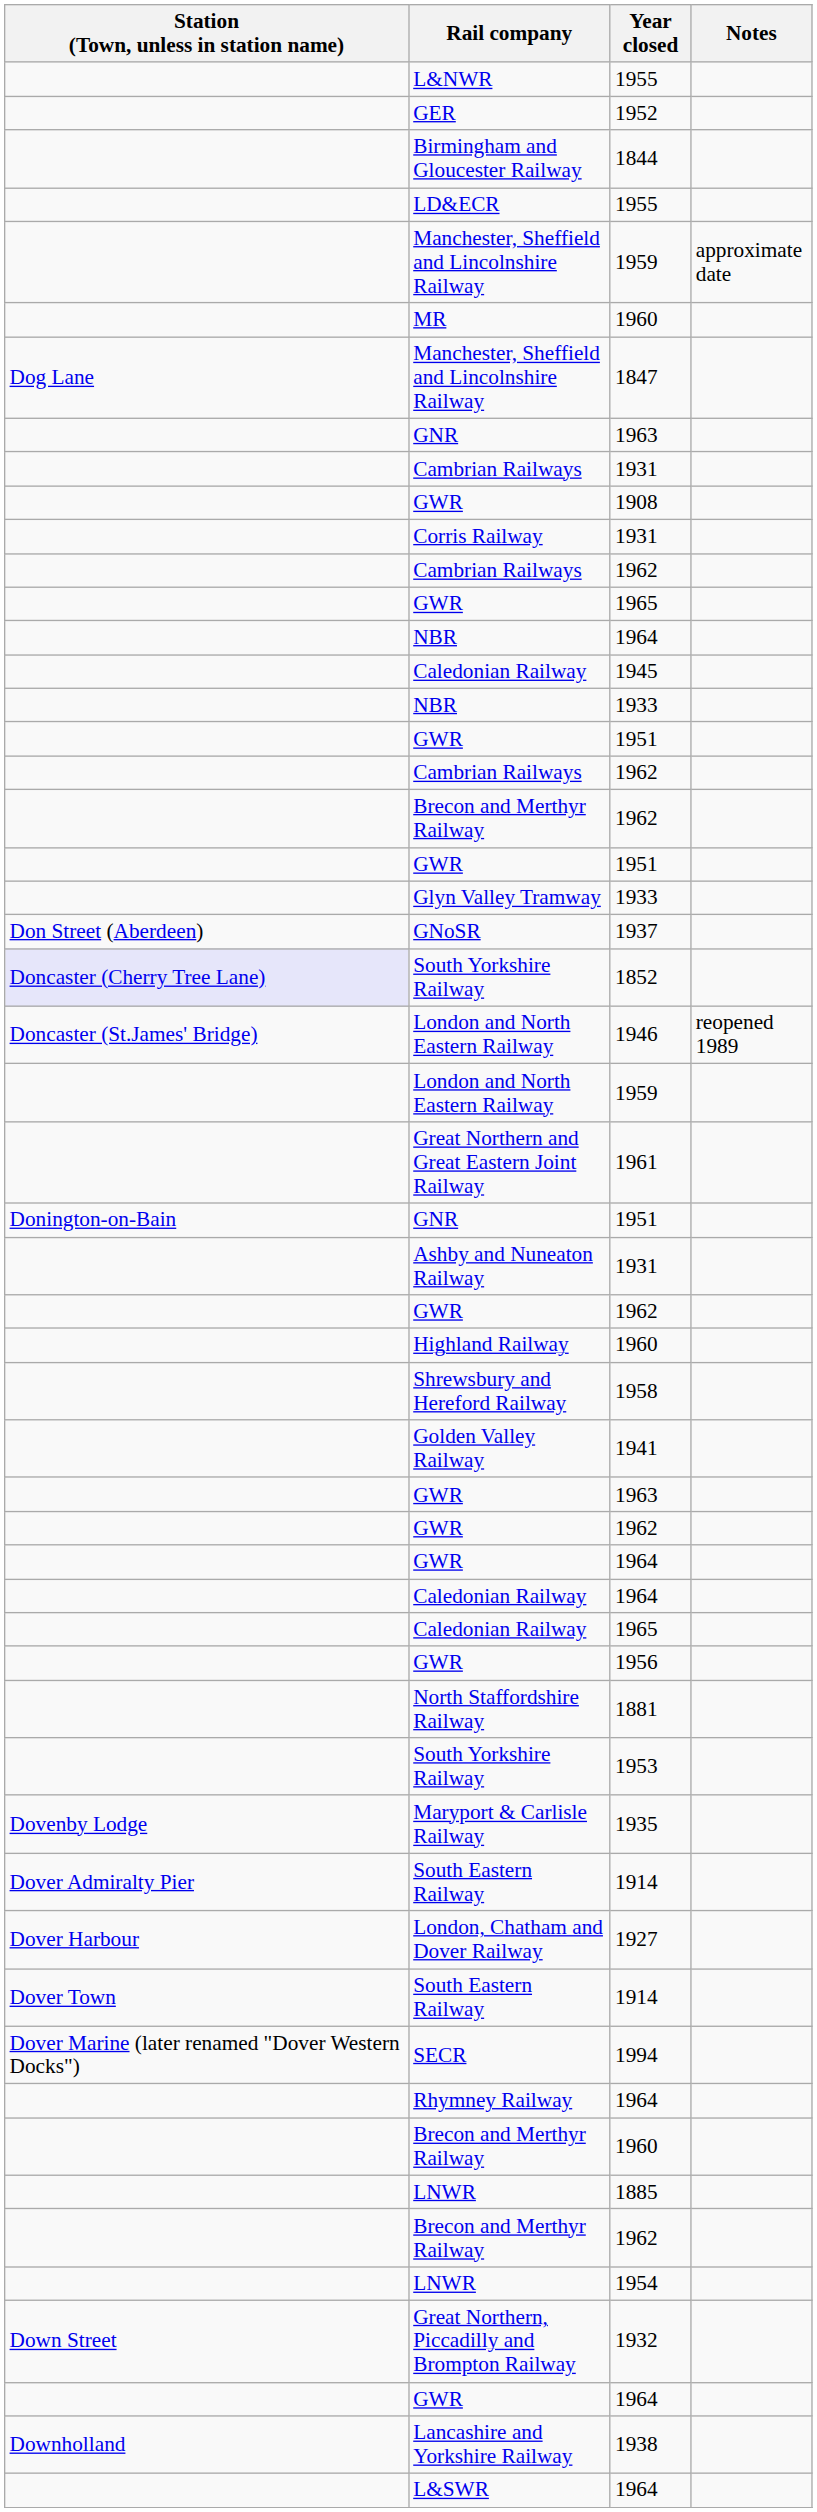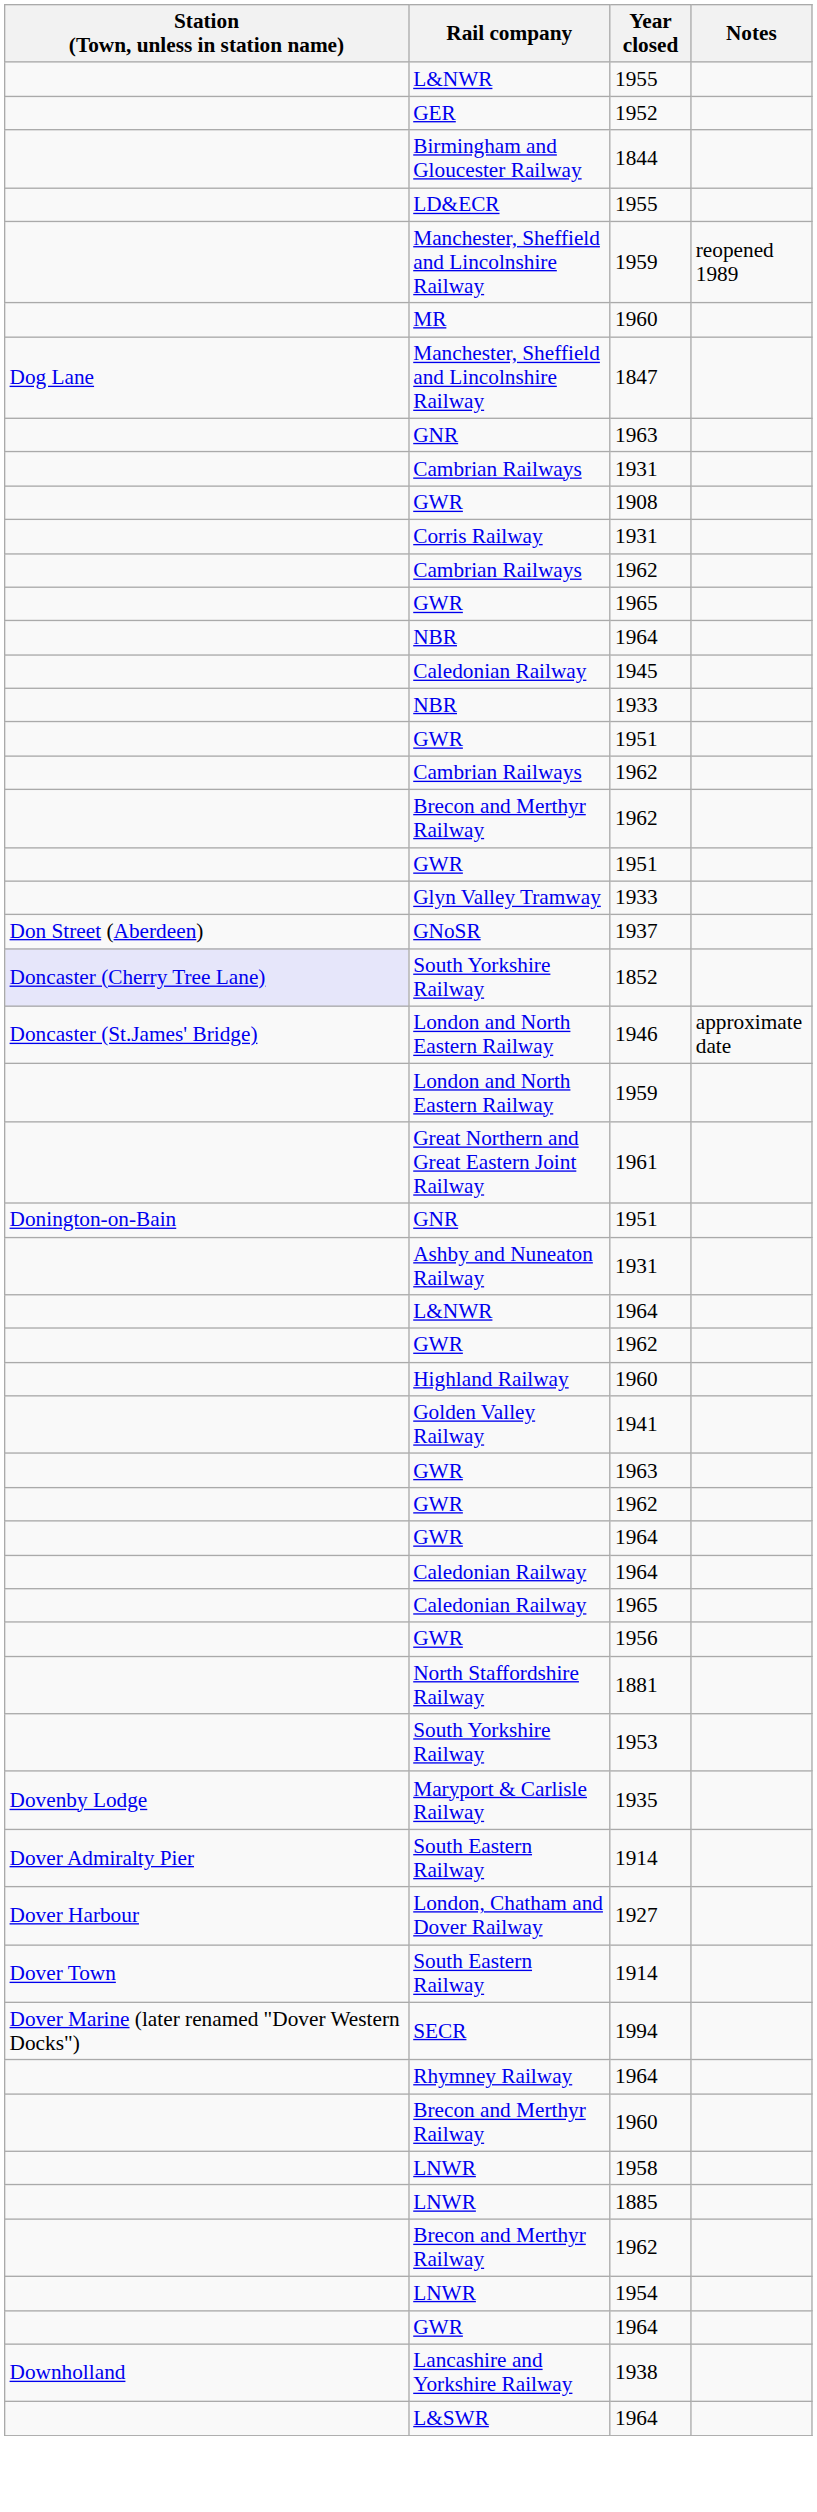 <table class="wikitable sortable">
 <tr>
 <th style="width:50%">Station<br>(Town, unless in station name)</th>
 <th style="width:25%">Rail company</th>
 <th style="width:10%">Year closed</th>
 <th style="width:20%">Notes</th>
 </tr>
 <tr>
 <td></td>
 <td><a href='#'>L&NWR</a></td>
 <td>1955</td>
 <td></td>
 </tr>
 <tr>
 <td></td>
 <td><a href='#'>GER</a></td>
 <td>1952</td>
 <td></td>
 </tr>
 <tr>
 <td></td>
 <td><a href='#'>Birmingham and Gloucester Railway</a></td>
 <td>1844</td>
 <td></td>
 </tr>
 <tr>
 <td></td>
 <td><a href='#'>LD&ECR</a></td>
 <td>1955</td>
 <td></td>
 </tr>
 <tr>
 <td></td>
 <td><a href='#'>Manchester, Sheffield and Lincolnshire Railway</a></td>
 <td>1959</td>
-<td>approximate date</td>
+<td>reopened 1989</td>
 </tr>
 <tr>
 <td></td>
 <td><a href='#'>MR</a></td>
 <td>1960</td>
 <td></td>
 </tr>
 <tr>
 <td><a href='#'>Dog Lane</a></td>
 <td><a href='#'>Manchester, Sheffield and Lincolnshire Railway</a></td>
 <td>1847</td>
 <td></td>
 </tr>
 <tr>
 <td></td>
 <td><a href='#'>GNR</a></td>
 <td>1963</td>
 <td></td>
 </tr>
 <tr>
 <td></td>
 <td><a href='#'>Cambrian Railways</a></td>
 <td>1931</td>
 <td></td>
 </tr>
 <tr>
 <td></td>
 <td><a href='#'>GWR</a></td>
 <td>1908</td>
 </tr>
 <tr>
 <td></td>
 <td><a href='#'>Corris Railway</a></td>
 <td>1931</td>
 <td></td>
 </tr>
 <tr>
 <td></td>
 <td><a href='#'>Cambrian Railways</a></td>
 <td>1962</td>
 <td></td>
 </tr>
 <tr>
 <td></td>
 <td><a href='#'>GWR</a></td>
 <td>1965</td>
 <td></td>
 </tr>
 <tr>
 <td></td>
 <td><a href='#'>NBR</a></td>
 <td>1964</td>
 <td></td>
 </tr>
 <tr>
 <td></td>
 <td><a href='#'>Caledonian Railway</a></td>
 <td>1945</td>
 <td></td>
 </tr>
 <tr>
 <td></td>
 <td><a href='#'>NBR</a></td>
 <td>1933</td>
 <td></td>
 </tr>
 <tr>
 <td></td>
 <td><a href='#'>GWR</a></td>
 <td>1951</td>
 <td></td>
 </tr>
 <tr>
 <td></td>
 <td><a href='#'>Cambrian Railways</a></td>
 <td>1962</td>
 <td></td>
 </tr>
 <tr>
 <td></td>
 <td><a href='#'>Brecon and Merthyr Railway</a></td>
 <td>1962</td>
 <td></td>
 </tr>
 <tr>
 <td></td>
 <td><a href='#'>GWR</a></td>
 <td>1951</td>
 <td></td>
 </tr>
 <tr>
 <td></td>
 <td><a href='#'>Glyn Valley Tramway</a></td>
 <td>1933</td>
 <td></td>
 </tr>
 <tr>
 <td><a href='#'>Don Street</a> (<a href='#'>Aberdeen</a>)</td>
 <td><a href='#'>GNoSR</a></td>
 <td>1937</td>
 <td></td>
 </tr>
 <tr>
 <td style="background: lavender;"><a href='#'>Doncaster (Cherry Tree Lane)</a></td>
 <td><a href='#'>South Yorkshire Railway</a></td>
 <td>1852</td>
 <td></td>
 </tr>
 <tr>
 <td><a href='#'>Doncaster (St.James' Bridge)</a></td>
 <td><a href='#'>London and North Eastern Railway</a></td>
 <td>1946</td>
-<td>reopened 1989</td>
+<td>approximate date</td>
 </tr>
 <tr>
 <td></td>
 <td><a href='#'>London and North Eastern Railway</a></td>
 <td>1959</td>
 <td></td>
 </tr>
 <tr>
 <td></td>
 <td><a href='#'>Great Northern and Great Eastern Joint Railway</a></td>
 <td>1961</td>
 <td></td>
 </tr>
 <tr>
 <td><a href='#'>Donington-on-Bain</a></td>
 <td><a href='#'>GNR</a></td>
 <td>1951</td>
 <td></td>
 </tr>
 <tr>
 <td></td>
 <td><a href='#'>Ashby and Nuneaton Railway</a></td>
 <td>1931</td>
 <td></td>
 </tr>
 <tr>
 <td></td>
+<td><a href='#'>L&NWR</a></td>
+<td>1964</td>
+<td></td>
+</tr>
+<tr>
+<td></td>
 <td><a href='#'>GWR</a></td>
 <td>1962</td>
 <td></td>
 </tr>
 <tr>
 <td></td>
 <td><a href='#'>Highland Railway</a></td>
 <td>1960</td>
-<td></td>
-</tr>
-<tr>
-<td></td>
-<td><a href='#'>Shrewsbury and Hereford Railway</a></td>
-<td>1958</td>
 <td></td>
 </tr>
 <tr>
 <td></td>
 <td><a href='#'>Golden Valley Railway</a></td>
 <td>1941</td>
 <td></td>
 </tr>
 <tr>
 <td></td>
 <td><a href='#'>GWR</a></td>
 <td>1963</td>
 <td></td>
 </tr>
 <tr>
 <td></td>
 <td><a href='#'>GWR</a></td>
 <td>1962</td>
 <td></td>
 </tr>
 <tr>
 <td></td>
 <td><a href='#'>GWR</a></td>
 <td>1964</td>
 <td></td>
 </tr>
 <tr>
 <td></td>
 <td><a href='#'>Caledonian Railway</a></td>
 <td>1964</td>
 <td></td>
 </tr>
 <tr>
 <td></td>
 <td><a href='#'>Caledonian Railway</a></td>
 <td>1965</td>
 <td></td>
 </tr>
 <tr>
 <td></td>
 <td><a href='#'>GWR</a></td>
 <td>1956</td>
 <td></td>
 </tr>
 <tr>
 <td></td>
 <td><a href='#'>North Staffordshire Railway</a></td>
 <td>1881</td>
 <td></td>
 </tr>
 <tr>
 <td></td>
 <td><a href='#'>South Yorkshire Railway</a></td>
 <td>1953</td>
 <td></td>
 </tr>
 <tr>
 <td><a href='#'>Dovenby Lodge</a></td>
 <td><a href='#'>Maryport & Carlisle Railway</a></td>
 <td>1935</td>
 <td></td>
 </tr>
 <tr>
 <td><a href='#'>Dover Admiralty Pier</a></td>
 <td><a href='#'>South Eastern Railway</a></td>
 <td>1914</td>
 <td></td>
 </tr>
 <tr>
 <td><a href='#'>Dover Harbour</a></td>
 <td><a href='#'>London, Chatham and Dover Railway</a></td>
 <td>1927</td>
 <td></td>
 </tr>
 <tr>
 <td><a href='#'>Dover Town</a></td>
 <td><a href='#'>South Eastern Railway</a></td>
 <td>1914</td>
 <td></td>
 </tr>
 <tr>
 <td><a href='#'>Dover Marine</a> (later renamed "Dover Western Docks")</td>
 <td><a href='#'>SECR</a></td>
 <td>1994</td>
 <td></td>
 </tr>
 <tr>
 <td></td>
 <td><a href='#'>Rhymney Railway</a></td>
 <td>1964</td>
 <td></td>
 </tr>
 <tr>
 <td></td>
 <td><a href='#'>Brecon and Merthyr Railway</a></td>
 <td>1960</td>
 <td></td>
 </tr>
 <tr>
 <td></td>
 <td><a href='#'>LNWR</a></td>
+<td>1958</td>
+<td></td>
+</tr>
+<tr>
+<td></td>
+<td><a href='#'>LNWR</a></td>
 <td>1885</td>
 <td></td>
 </tr>
 <tr>
 <td></td>
 <td><a href='#'>Brecon and Merthyr Railway</a></td>
 <td>1962</td>
 <td></td>
 </tr>
 <tr>
 <td></td>
 <td><a href='#'>LNWR</a></td>
 <td>1954</td>
-<td></td>
-</tr>
-<tr>
-<td><a href='#'>Down Street</a></td>
-<td><a href='#'>Great Northern, Piccadilly and Brompton Railway</a></td>
-<td>1932</td>
 <td></td>
 </tr>
 <tr>
 <td></td>
 <td><a href='#'>GWR</a></td>
 <td>1964</td>
 <td></td>
 </tr>
 <tr>
 <td><a href='#'>Downholland</a></td>
 <td><a href='#'>Lancashire and Yorkshire Railway</a></td>
 <td>1938</td>
 <td></td>
 </tr>
 <tr>
 <td></td>
 <td><a href='#'>L&SWR</a></td>
 <td>1964</td>
 <td></td>
 </tr>
 <tr>
 </tr>
 </table>
